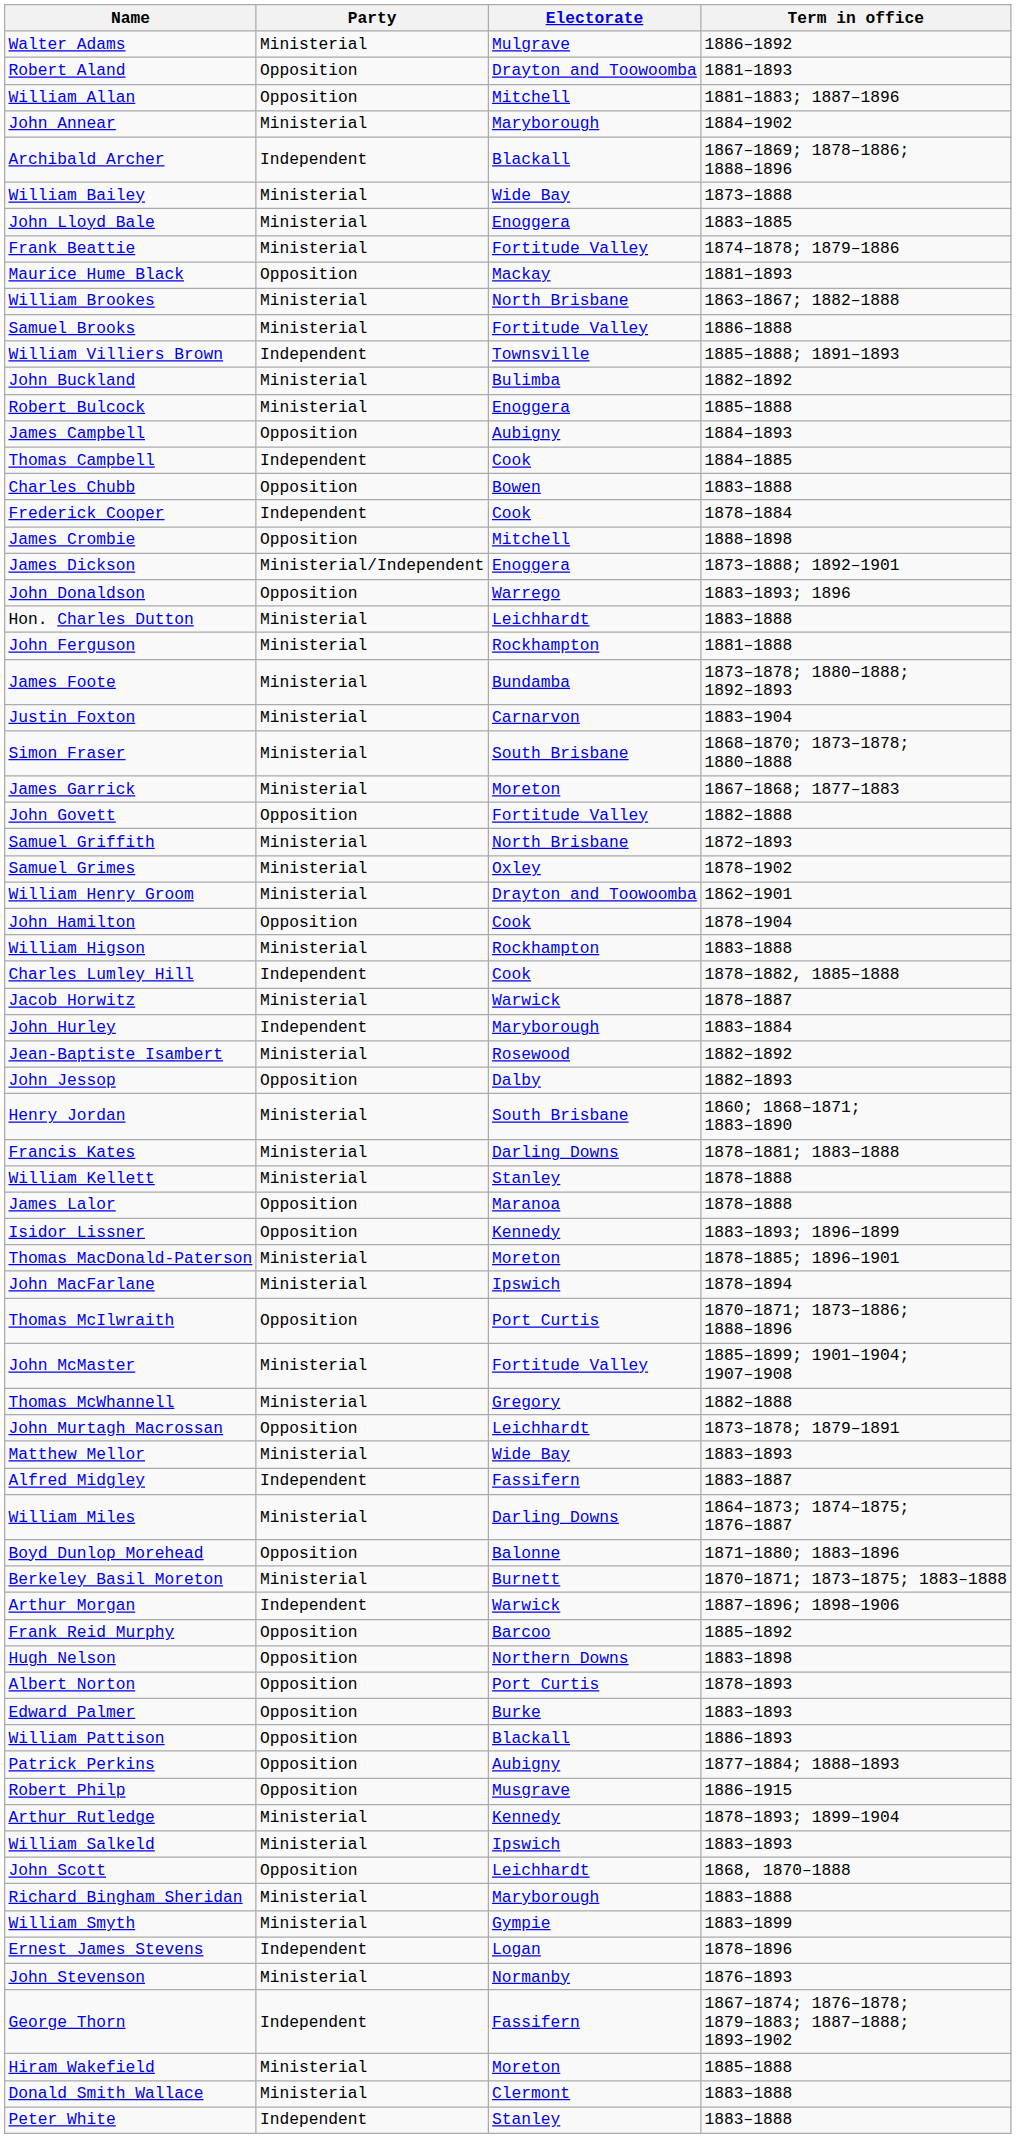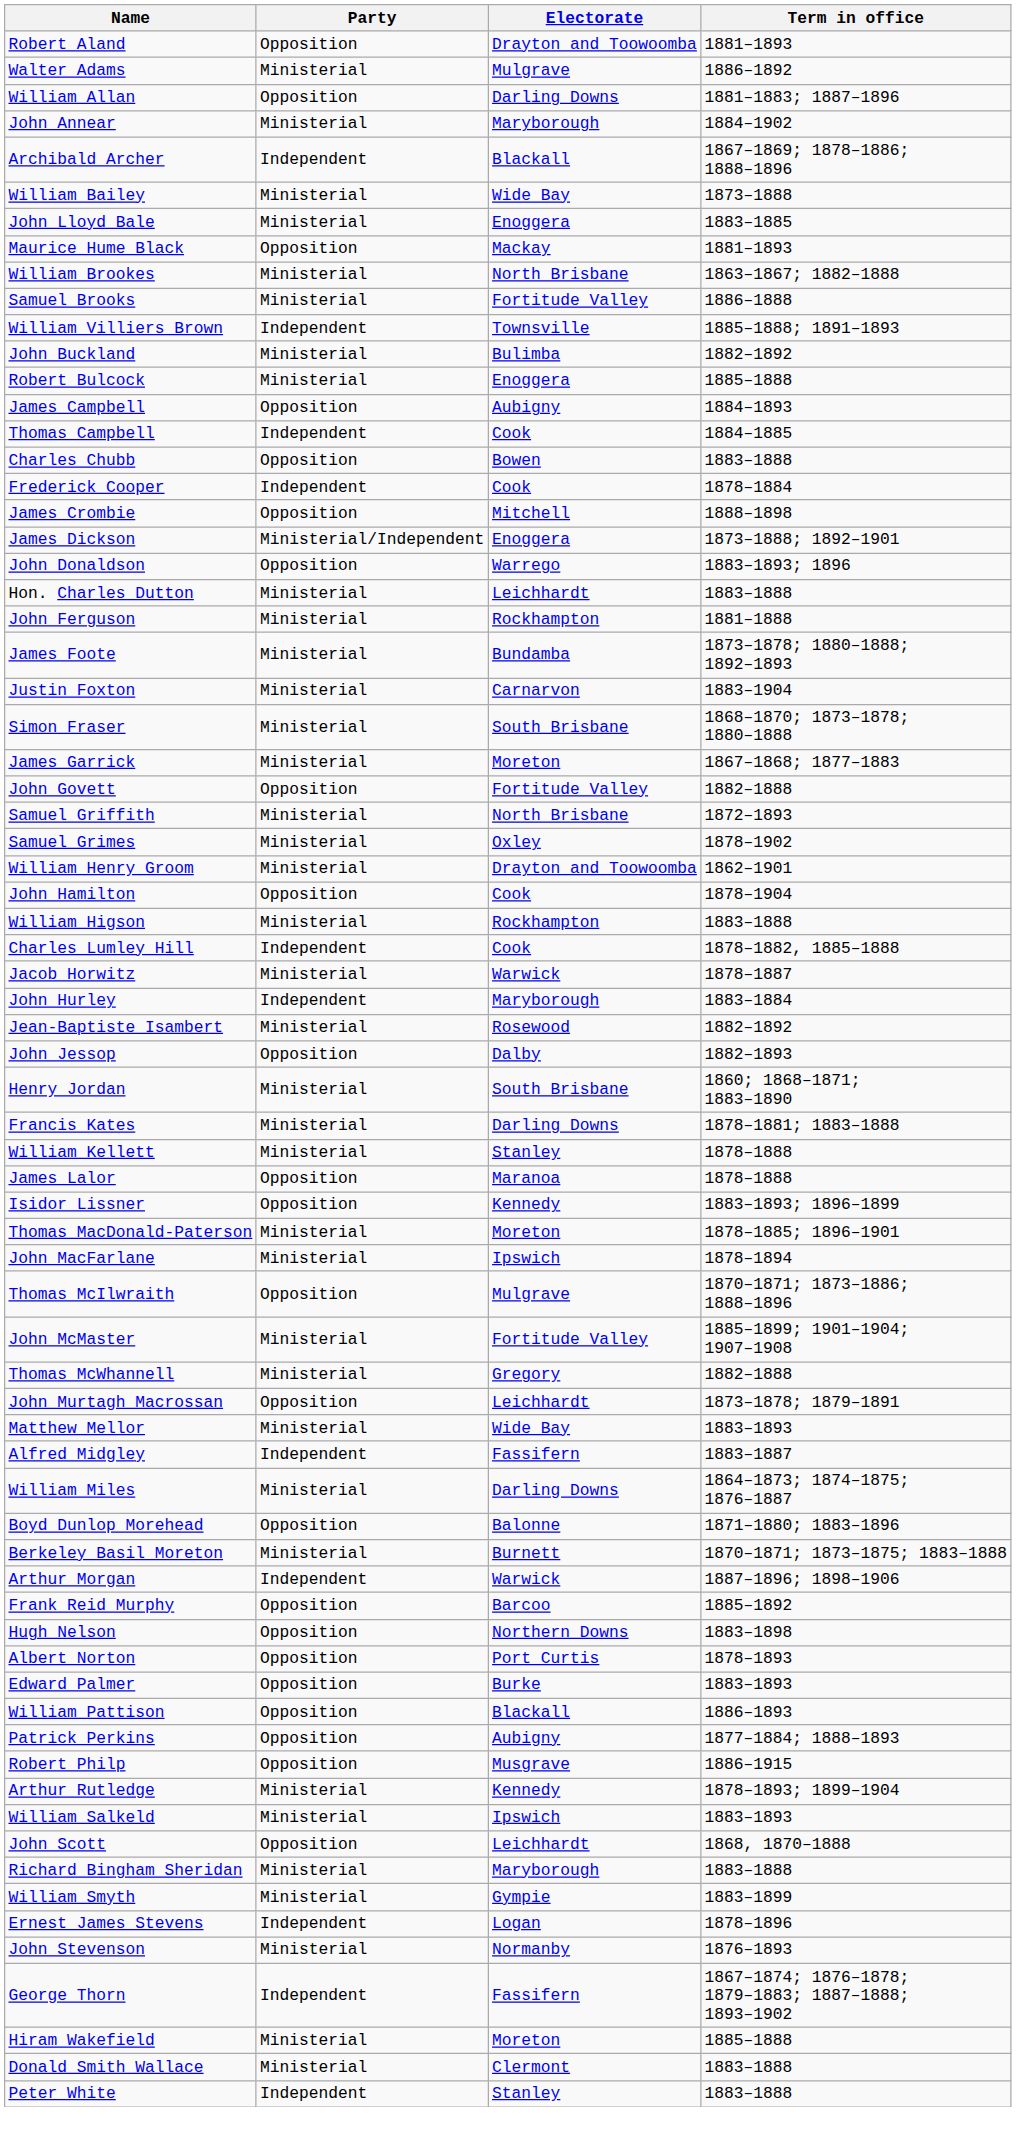 <table class="wikitable sortable">
 <tr>
 <th>Name</th>
 <th>Party</th>
 <th><a href='#'>Electorate</a></th>
 <th>Term in office</th>
 </tr>
 <tr>
+<td><a href='#'>Robert Aland</a></td>
+<td>Opposition</td>
+<td><a href='#'>Drayton and Toowoomba</a></td>
+<td>1881–1893</td>
+</tr>
+<tr>
 <td><a href='#'>Walter Adams</a></td>
 <td>Ministerial</td>
 <td><a href='#'>Mulgrave</a></td>
 <td>1886–1892</td>
 </tr>
 <tr>
-<td><a href='#'>Robert Aland</a></td>
-<td>Opposition</td>
-<td><a href='#'>Drayton and Toowoomba</a></td>
-<td>1881–1893</td>
-</tr>
-<tr>
 <td><a href='#'>William Allan</a></td>
 <td>Opposition</td>
-<td><a href='#'>Mitchell</a></td>
+<td><a href='#'>Darling Downs</a></td>
 <td>1881–1883; 1887–1896</td>
 </tr>
 <tr>
 <td><a href='#'>John Annear</a></td>
 <td>Ministerial</td>
 <td><a href='#'>Maryborough</a></td>
 <td>1884–1902</td>
 </tr>
 <tr>
 <td><a href='#'>Archibald Archer</a></td>
 <td>Independent</td>
 <td><a href='#'>Blackall</a></td>
 <td>1867–1869; 1878–1886;<br>1888–1896</td>
 </tr>
 <tr>
 <td><a href='#'>William Bailey</a></td>
 <td>Ministerial</td>
 <td><a href='#'>Wide Bay</a></td>
 <td>1873–1888</td>
 </tr>
 <tr>
 <td><a href='#'>John Lloyd Bale</a></td>
 <td>Ministerial</td>
 <td><a href='#'>Enoggera</a></td>
 <td>1883–1885</td>
-</tr>
-<tr>
-<td><a href='#'>Frank Beattie</a></td>
-<td>Ministerial</td>
-<td><a href='#'>Fortitude Valley</a></td>
-<td>1874–1878; 1879–1886</td>
 </tr>
 <tr>
 <td><a href='#'>Maurice Hume Black</a></td>
 <td>Opposition</td>
 <td><a href='#'>Mackay</a></td>
 <td>1881–1893</td>
 </tr>
 <tr>
 <td><a href='#'>William Brookes</a></td>
 <td>Ministerial</td>
 <td><a href='#'>North Brisbane</a></td>
 <td>1863–1867; 1882–1888</td>
 </tr>
 <tr>
 <td><a href='#'>Samuel Brooks</a></td>
 <td>Ministerial</td>
 <td><a href='#'>Fortitude Valley</a></td>
 <td>1886–1888</td>
 </tr>
 <tr>
 <td><a href='#'>William Villiers Brown</a></td>
 <td>Independent</td>
 <td><a href='#'>Townsville</a></td>
 <td>1885–1888; 1891–1893</td>
 </tr>
 <tr>
 <td><a href='#'>John Buckland</a></td>
 <td>Ministerial</td>
 <td><a href='#'>Bulimba</a></td>
 <td>1882–1892</td>
 </tr>
 <tr>
 <td><a href='#'>Robert Bulcock</a></td>
 <td>Ministerial</td>
 <td><a href='#'>Enoggera</a></td>
 <td>1885–1888</td>
 </tr>
 <tr>
 <td><a href='#'>James Campbell</a></td>
 <td>Opposition</td>
 <td><a href='#'>Aubigny</a></td>
 <td>1884–1893</td>
 </tr>
 <tr>
 <td><a href='#'>Thomas Campbell</a></td>
 <td>Independent</td>
 <td><a href='#'>Cook</a></td>
 <td>1884–1885</td>
 </tr>
 <tr>
 <td><a href='#'>Charles Chubb</a></td>
 <td>Opposition</td>
 <td><a href='#'>Bowen</a></td>
 <td>1883–1888</td>
 </tr>
 <tr>
 <td><a href='#'>Frederick Cooper</a></td>
 <td>Independent</td>
 <td><a href='#'>Cook</a></td>
 <td>1878–1884</td>
 </tr>
 <tr>
 <td><a href='#'>James Crombie</a></td>
 <td>Opposition</td>
 <td><a href='#'>Mitchell</a></td>
 <td>1888–1898</td>
 </tr>
 <tr>
 <td><a href='#'>James Dickson</a></td>
 <td>Ministerial/Independent</td>
 <td><a href='#'>Enoggera</a></td>
 <td>1873–1888; 1892–1901</td>
 </tr>
 <tr>
 <td><a href='#'>John Donaldson</a></td>
 <td>Opposition</td>
 <td><a href='#'>Warrego</a></td>
 <td>1883–1893; 1896</td>
 </tr>
 <tr>
 <td>Hon. <a href='#'>Charles Dutton</a></td>
 <td>Ministerial</td>
 <td><a href='#'>Leichhardt</a></td>
 <td>1883–1888</td>
 </tr>
 <tr>
 <td><a href='#'>John Ferguson</a></td>
 <td>Ministerial</td>
 <td><a href='#'>Rockhampton</a></td>
 <td>1881–1888</td>
 </tr>
 <tr>
 <td><a href='#'>James Foote</a></td>
 <td>Ministerial</td>
 <td><a href='#'>Bundamba</a></td>
 <td>1873–1878; 1880–1888;<br>1892–1893</td>
 </tr>
 <tr>
 <td><a href='#'>Justin Foxton</a></td>
 <td>Ministerial</td>
 <td><a href='#'>Carnarvon</a></td>
 <td>1883–1904</td>
 </tr>
 <tr>
 <td><a href='#'>Simon Fraser</a></td>
 <td>Ministerial</td>
 <td><a href='#'>South Brisbane</a></td>
 <td>1868–1870; 1873–1878;<br>1880–1888</td>
 </tr>
 <tr>
 <td><a href='#'>James Garrick</a></td>
 <td>Ministerial</td>
 <td><a href='#'>Moreton</a></td>
 <td>1867–1868; 1877–1883</td>
 </tr>
 <tr>
 <td><a href='#'>John Govett</a></td>
 <td>Opposition</td>
 <td><a href='#'>Fortitude Valley</a></td>
 <td>1882–1888</td>
 </tr>
 <tr>
 <td><a href='#'>Samuel Griffith</a></td>
 <td>Ministerial</td>
 <td><a href='#'>North Brisbane</a></td>
 <td>1872–1893</td>
 </tr>
 <tr>
 <td><a href='#'>Samuel Grimes</a></td>
 <td>Ministerial</td>
 <td><a href='#'>Oxley</a></td>
 <td>1878–1902</td>
 </tr>
 <tr>
 <td><a href='#'>William Henry Groom</a></td>
 <td>Ministerial</td>
 <td><a href='#'>Drayton and Toowoomba</a></td>
 <td>1862–1901</td>
 </tr>
 <tr>
 <td><a href='#'>John Hamilton</a></td>
 <td>Opposition</td>
 <td><a href='#'>Cook</a></td>
 <td>1878–1904</td>
 </tr>
 <tr>
 <td><a href='#'>William Higson</a></td>
 <td>Ministerial</td>
 <td><a href='#'>Rockhampton</a></td>
 <td>1883–1888</td>
 </tr>
 <tr>
 <td><a href='#'>Charles Lumley Hill</a></td>
 <td>Independent</td>
 <td><a href='#'>Cook</a></td>
 <td>1878–1882, 1885–1888</td>
 </tr>
 <tr>
 <td><a href='#'>Jacob Horwitz</a></td>
 <td>Ministerial</td>
 <td><a href='#'>Warwick</a></td>
 <td>1878–1887</td>
 </tr>
 <tr>
 <td><a href='#'>John Hurley</a></td>
 <td>Independent</td>
 <td><a href='#'>Maryborough</a></td>
 <td>1883–1884</td>
 </tr>
 <tr>
 <td><a href='#'>Jean-Baptiste Isambert</a></td>
 <td>Ministerial</td>
 <td><a href='#'>Rosewood</a></td>
 <td>1882–1892</td>
 </tr>
 <tr>
 <td><a href='#'>John Jessop</a></td>
 <td>Opposition</td>
 <td><a href='#'>Dalby</a></td>
 <td>1882–1893</td>
 </tr>
 <tr>
 <td><a href='#'>Henry Jordan</a></td>
 <td>Ministerial</td>
 <td><a href='#'>South Brisbane</a></td>
 <td>1860; 1868–1871;<br>1883–1890</td>
 </tr>
 <tr>
 <td><a href='#'>Francis Kates</a></td>
 <td>Ministerial</td>
 <td><a href='#'>Darling Downs</a></td>
 <td>1878–1881; 1883–1888</td>
 </tr>
 <tr>
 <td><a href='#'>William Kellett</a></td>
 <td>Ministerial</td>
 <td><a href='#'>Stanley</a></td>
 <td>1878–1888</td>
 </tr>
 <tr>
 <td><a href='#'>James Lalor</a></td>
 <td>Opposition</td>
 <td><a href='#'>Maranoa</a></td>
 <td>1878–1888</td>
 </tr>
 <tr>
 <td><a href='#'>Isidor Lissner</a></td>
 <td>Opposition</td>
 <td><a href='#'>Kennedy</a></td>
 <td>1883–1893; 1896–1899</td>
 </tr>
 <tr>
 <td><a href='#'>Thomas MacDonald-Paterson</a></td>
 <td>Ministerial</td>
 <td><a href='#'>Moreton</a></td>
 <td>1878–1885; 1896–1901</td>
 </tr>
 <tr>
 <td><a href='#'>John MacFarlane</a></td>
 <td>Ministerial</td>
 <td><a href='#'>Ipswich</a></td>
 <td>1878–1894</td>
 </tr>
 <tr>
 <td><a href='#'>Thomas McIlwraith</a></td>
 <td>Opposition</td>
-<td><a href='#'>Port Curtis</a></td>
+<td><a href='#'>Mulgrave</a></td>
 <td>1870–1871; 1873–1886;<br>1888–1896</td>
 </tr>
 <tr>
 <td><a href='#'>John McMaster</a></td>
 <td>Ministerial</td>
 <td><a href='#'>Fortitude Valley</a></td>
 <td>1885–1899; 1901–1904;<br>1907–1908</td>
 </tr>
 <tr>
 <td><a href='#'>Thomas McWhannell</a></td>
 <td>Ministerial</td>
 <td><a href='#'>Gregory</a></td>
 <td>1882–1888</td>
 </tr>
 <tr>
 <td><a href='#'>John Murtagh Macrossan</a></td>
 <td>Opposition</td>
 <td><a href='#'>Leichhardt</a></td>
 <td>1873–1878; 1879–1891</td>
 </tr>
 <tr>
 <td><a href='#'>Matthew Mellor</a></td>
 <td>Ministerial</td>
 <td><a href='#'>Wide Bay</a></td>
 <td>1883–1893</td>
 </tr>
 <tr>
 <td><a href='#'>Alfred Midgley</a></td>
 <td>Independent</td>
 <td><a href='#'>Fassifern</a></td>
 <td>1883–1887</td>
 </tr>
 <tr>
 <td><a href='#'>William Miles</a></td>
 <td>Ministerial</td>
 <td><a href='#'>Darling Downs</a></td>
 <td>1864–1873; 1874–1875;<br>1876–1887</td>
 </tr>
 <tr>
 <td><a href='#'>Boyd Dunlop Morehead</a></td>
 <td>Opposition</td>
 <td><a href='#'>Balonne</a></td>
 <td>1871–1880; 1883–1896</td>
 </tr>
 <tr>
 <td><a href='#'>Berkeley Basil Moreton</a></td>
 <td>Ministerial</td>
 <td><a href='#'>Burnett</a></td>
 <td>1870–1871; 1873–1875; 1883–1888</td>
 </tr>
 <tr>
 <td><a href='#'>Arthur Morgan</a></td>
 <td>Independent</td>
 <td><a href='#'>Warwick</a></td>
 <td>1887–1896; 1898–1906</td>
 </tr>
 <tr>
 <td><a href='#'>Frank Reid Murphy</a></td>
 <td>Opposition</td>
 <td><a href='#'>Barcoo</a></td>
 <td>1885–1892</td>
 </tr>
 <tr>
 <td><a href='#'>Hugh Nelson</a></td>
 <td>Opposition</td>
 <td><a href='#'>Northern Downs</a></td>
 <td>1883–1898</td>
 </tr>
 <tr>
 <td><a href='#'>Albert Norton</a></td>
 <td>Opposition</td>
 <td><a href='#'>Port Curtis</a></td>
 <td>1878–1893</td>
 </tr>
 <tr>
 <td><a href='#'>Edward Palmer</a></td>
 <td>Opposition</td>
 <td><a href='#'>Burke</a></td>
 <td>1883–1893</td>
 </tr>
 <tr>
 <td><a href='#'>William Pattison</a></td>
 <td>Opposition</td>
 <td><a href='#'>Blackall</a></td>
 <td>1886–1893</td>
 </tr>
 <tr>
 <td><a href='#'>Patrick Perkins</a></td>
 <td>Opposition</td>
 <td><a href='#'>Aubigny</a></td>
 <td>1877–1884; 1888–1893</td>
 </tr>
 <tr>
 <td><a href='#'>Robert Philp</a></td>
 <td>Opposition</td>
 <td><a href='#'>Musgrave</a></td>
 <td>1886–1915</td>
 </tr>
 <tr>
 <td><a href='#'>Arthur Rutledge</a></td>
 <td>Ministerial</td>
 <td><a href='#'>Kennedy</a></td>
 <td>1878–1893; 1899–1904</td>
 </tr>
 <tr>
 <td><a href='#'>William Salkeld</a></td>
 <td>Ministerial</td>
 <td><a href='#'>Ipswich</a></td>
 <td>1883–1893</td>
 </tr>
 <tr>
 <td><a href='#'>John Scott</a></td>
 <td>Opposition</td>
 <td><a href='#'>Leichhardt</a></td>
 <td>1868, 1870–1888</td>
 </tr>
 <tr>
 <td><a href='#'>Richard Bingham Sheridan</a></td>
 <td>Ministerial</td>
 <td><a href='#'>Maryborough</a></td>
 <td>1883–1888</td>
 </tr>
 <tr>
 <td><a href='#'>William Smyth</a></td>
 <td>Ministerial</td>
 <td><a href='#'>Gympie</a></td>
 <td>1883–1899</td>
 </tr>
 <tr>
 <td><a href='#'>Ernest James Stevens</a></td>
 <td>Independent</td>
 <td><a href='#'>Logan</a></td>
 <td>1878–1896</td>
 </tr>
 <tr>
 <td><a href='#'>John Stevenson</a></td>
 <td>Ministerial</td>
 <td><a href='#'>Normanby</a></td>
 <td>1876–1893</td>
 </tr>
 <tr>
 <td><a href='#'>George Thorn</a></td>
 <td>Independent</td>
 <td><a href='#'>Fassifern</a></td>
 <td>1867–1874; 1876–1878;<br>1879–1883; 1887–1888;<br>1893–1902</td>
 </tr>
 <tr>
 <td><a href='#'>Hiram Wakefield</a></td>
 <td>Ministerial</td>
 <td><a href='#'>Moreton</a></td>
 <td>1885–1888</td>
 </tr>
 <tr>
 <td><a href='#'>Donald Smith Wallace</a></td>
 <td>Ministerial</td>
 <td><a href='#'>Clermont</a></td>
 <td>1883–1888</td>
 </tr>
 <tr>
 <td><a href='#'>Peter White</a></td>
 <td>Independent</td>
 <td><a href='#'>Stanley</a></td>
 <td>1883–1888</td>
 </tr>
 </table>
